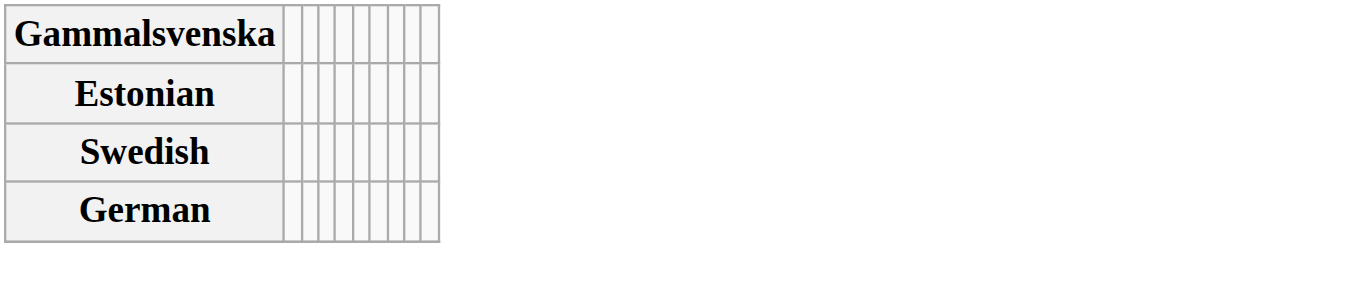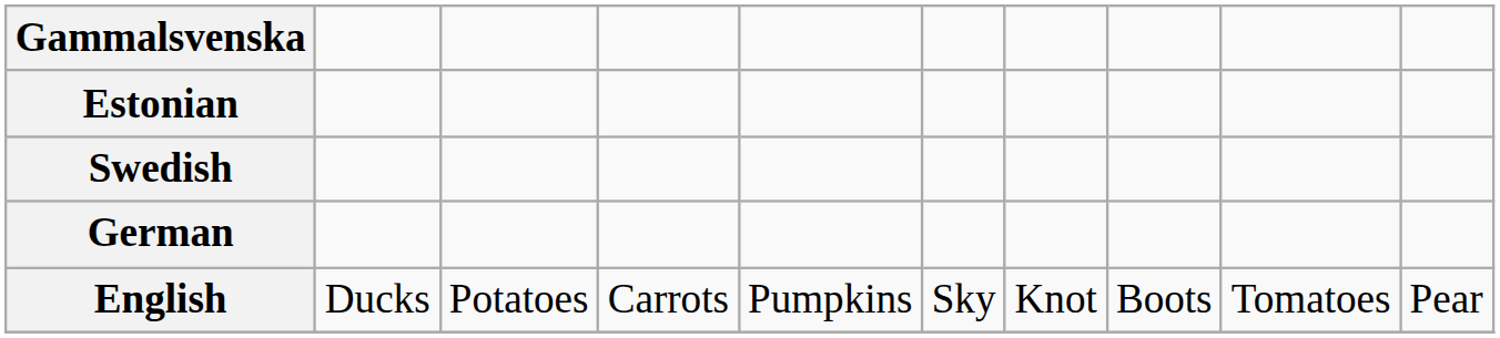 <table class="wikitable">
 <tr>
 <th>Gammalsvenska</th>
 <td></td>
 <td></td>
 <td></td>
 <td></td>
 <td></td>
 <td></td>
 <td></td>
 <td></td>
 <td></td>
 </tr>
 <tr>
 <th>Estonian</th>
 <td></td>
 <td></td>
 <td></td>
 <td></td>
 <td></td>
 <td></td>
 <td></td>
 <td></td>
 <td></td>
 </tr>
 <tr>
 <th>Swedish</th>
 <td></td>
 <td></td>
 <td></td>
 <td></td>
 <td></td>
 <td></td>
 <td></td>
 <td></td>
 <td></td>
 </tr>
 <tr>
 <th>German</th>
 <td></td>
 <td></td>
 <td></td>
 <td></td>
 <td></td>
 <td></td>
 <td></td>
 <td></td>
 <td></td>
 </tr>
 <tr>
+<th>English</th>
+<td>Ducks</td>
+<td>Potatoes</td>
+<td>Carrots</td>
+<td>Pumpkins</td>
+<td>Sky</td>
+<td>Knot</td>
+<td>Boots</td>
+<td>Tomatoes</td>
+<td>Pear</td>
+</tr>
+<tr>
 </tr>
 </table>
